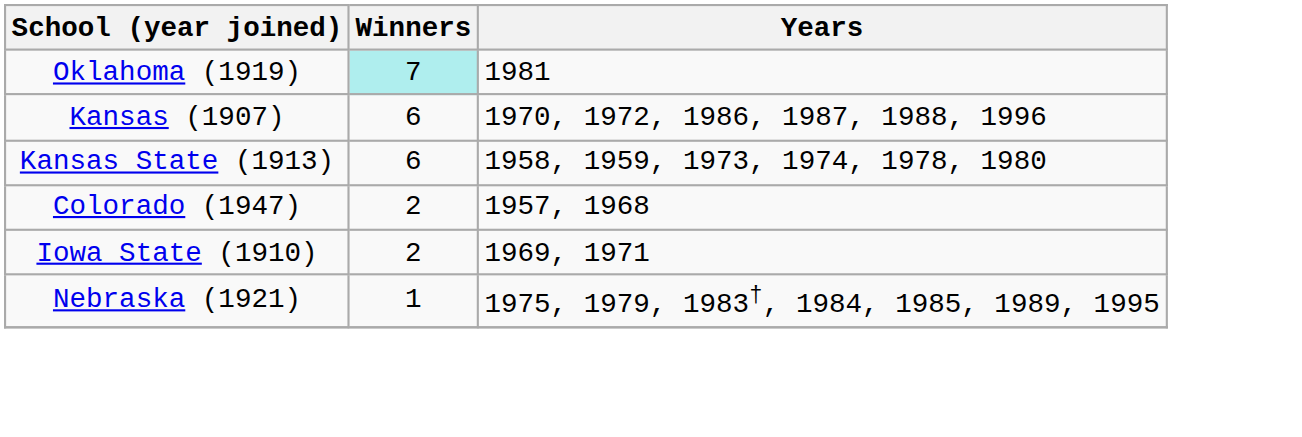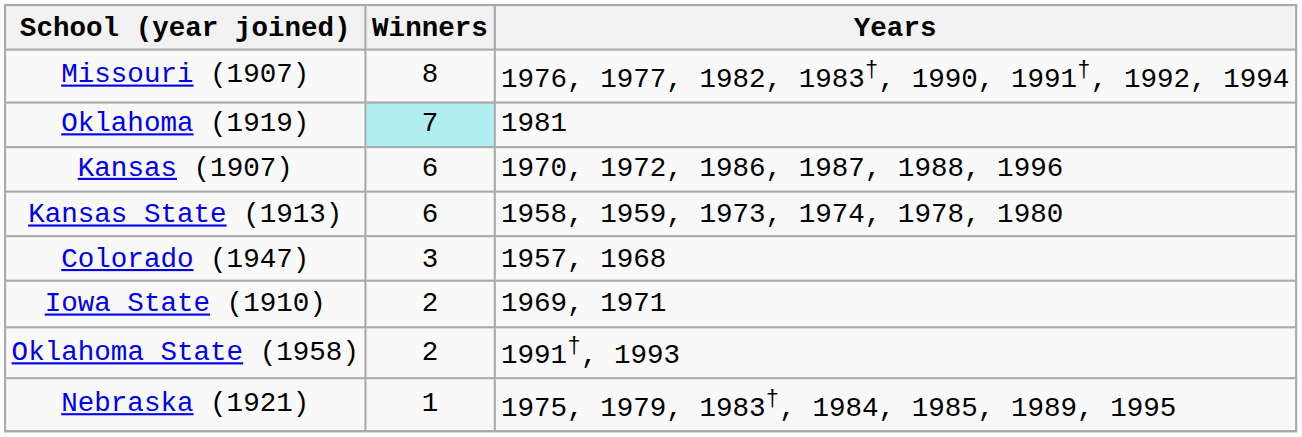 <table class="wikitable">
 <tr>
 <th>School (year joined)</th>
 <th>Winners</th>
 <th>Years</th>
+</tr>
+<tr align="center">
+<td><a href='#'>Missouri</a> (1907)</td>
+<td>8</td>
+<td align="left">1976, 1977, 1982, 1983<sup>†</sup>, 1990, 1991<sup>†</sup>, 1992, 1994</td>
 </tr>
 <tr align="center">
 <td><a href='#'>Oklahoma</a> (1919)</td>
 <td style="background: paleturquoise;">7</td>
 <td align="left">1981</td>
 </tr>
 <tr align="center">
 <td><a href='#'>Kansas</a> (1907)</td>
 <td>6</td>
 <td align="left">1970, 1972, 1986, 1987, 1988, 1996</td>
 </tr>
 <tr align="center">
 <td><a href='#'>Kansas State</a> (1913)</td>
 <td>6</td>
 <td align="left">1958, 1959, 1973, 1974, 1978, 1980</td>
 </tr>
 <tr align="center">
 <td><a href='#'>Colorado</a> (1947)</td>
-<td>2</td>
+<td>3</td>
 <td align="left">1957, 1968</td>
 </tr>
 <tr align="center">
 <td><a href='#'>Iowa State</a> (1910)</td>
 <td>2</td>
 <td align="left">1969, 1971</td>
+</tr>
+<tr align=center>
+<td><a href='#'>Oklahoma State</a> (1958)</td>
+<td>2</td>
+<td align="left">1991<sup>†</sup>, 1993</td>
 </tr>
 <tr align="center">
 <td><a href='#'>Nebraska</a> (1921)</td>
 <td>1</td>
 <td align="left">1975, 1979, 1983<sup>†</sup>, 1984, 1985, 1989, 1995</td>
 </tr>
 <tr align=center>
 </tr>
 </table>
